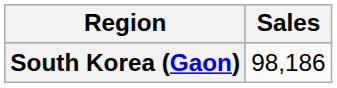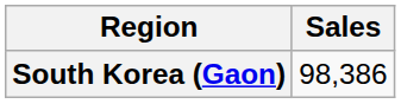 <table class="wikitable plainrowheaders" style="text-align:center;">
 <tr>
 <th>Region</th>
 <th>Sales</th>
 </tr>
 <tr>
 <th scope=row>South Korea (<a href='#'>Gaon</a>)</th>
-<td>98,186</td>
+<td>98,386</td>
 </tr>
 </table>
